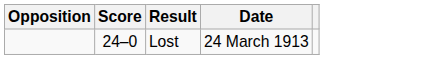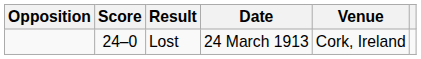 <table class="wikitable sortable">
 <tr>
 <th>Opposition</th>
 <th>Score</th>
 <th>Result</th>
 <th>Date</th>
+<th>Venue</th>
 <th scope="col" class="unsortable"></th>
 </tr>
 <tr>
 <td></td>
 <td align="center">24–0</td>
 <td>Lost</td>
 <td align=right>24 March 1913</td>
+<td>Cork, Ireland</td>
 <td></td>
 </tr>
 </table>
